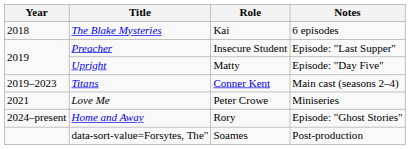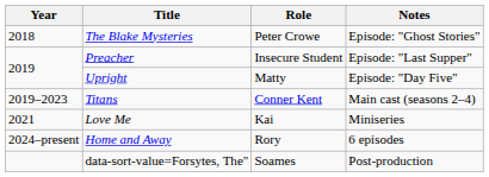 <table class="wikitable sortable">
 <tr>
 <th>Year</th>
 <th>Title</th>
 <th>Role</th>
 <th class="unsortable">Notes</th>
 </tr>
 <tr>
 <td>2018</td>
 <td data-sort-value="Blake Mysteries, The"><em><a href='#'>The Blake Mysteries</a></em></td>
-<td>Kai</td>
-<td>6 episodes</td>
+<td>Peter Crowe</td>
+<td>Episode: "Ghost Stories"</td>
 </tr>
 <tr>
 <td rowspan="2">2019</td>
 <td><em><a href='#'>Preacher</a></em></td>
 <td>Insecure Student</td>
 <td>Episode: "Last Supper"</td>
 </tr>
 <tr>
 <td><em><a href='#'>Upright</a></em></td>
 <td>Matty</td>
 <td>Episode: "Day Five"</td>
 </tr>
 <tr>
 <td>2019–2023</td>
 <td><em><a href='#'>Titans</a></em></td>
 <td><a href='#'>Conner Kent</a></td>
 <td>Main cast (seasons 2–4)</td>
 </tr>
 <tr>
 <td>2021</td>
 <td><em>Love Me</em></td>
-<td>Peter Crowe</td>
+<td>Kai</td>
 <td>Miniseries</td>
 </tr>
 <tr>
 <td>2024–present</td>
 <td><em><a href='#'>Home and Away</a></em></td>
 <td>Rory</td>
-<td>Episode: "Ghost Stories"</td>
+<td>6 episodes</td>
 </tr>
 <tr>
 <td></td>
 <td>data-sort-value=Forsytes, The" </td>
 <td>Soames</td>
 <td>Post-production</td>
 </tr>
 </table>
